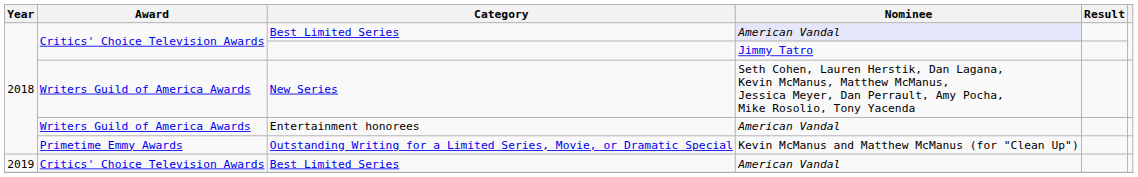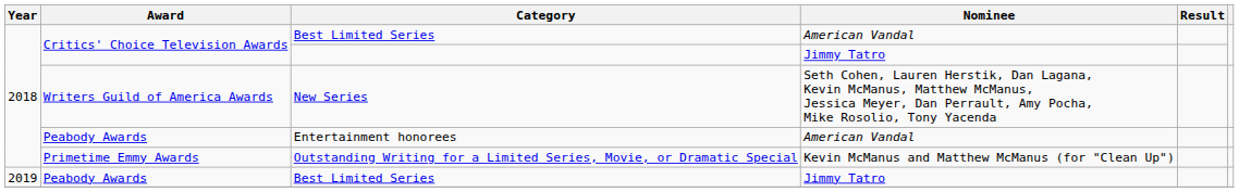 <table class="wikitable sortable">
 <tr>
 <th>Year</th>
 <th>Award</th>
 <th>Category</th>
 <th>Nominee</th>
 <th>Result</th>
 <th></th>
 </tr>
 <tr>
 <td align="center" rowspan="5">2018</td>
 <td rowspan="2"><a href='#'>Critics' Choice Television Awards</a></td>
 <td><a href='#'>Best Limited Series</a></td>
-<td style="background: lavender;"><em>American Vandal</em></td>
+<td><em>American Vandal</em></td>
 <td></td>
 <td align="center" rowspan="2"></td>
 </tr>
 <tr>
 <td></td>
 <td><a href='#'>Jimmy Tatro</a></td>
 <td></td>
 </tr>
 <tr>
 <td><a href='#'>Writers Guild of America Awards</a></td>
 <td><a href='#'>New Series</a></td>
 <td>Seth Cohen, Lauren Herstik, Dan Lagana,<br>Kevin McManus, Matthew McManus,<br>Jessica Meyer, Dan Perrault, Amy Pocha,<br>Mike Rosolio, Tony Yacenda</td>
 <td></td>
 <td align="center"></td>
 </tr>
 <tr>
-<td><a href='#'>Writers Guild of America Awards</a></td>
+<td><a href='#'>Peabody Awards</a></td>
 <td>Entertainment honorees</td>
 <td><em>American Vandal</em></td>
 <td></td>
 <td align="center"></td>
 </tr>
 <tr>
 <td><a href='#'>Primetime Emmy Awards</a></td>
 <td><a href='#'>Outstanding Writing for a Limited Series, Movie, or Dramatic Special</a></td>
 <td>Kevin McManus and Matthew McManus (for "Clean Up")</td>
 <td></td>
 <td align="center"></td>
 </tr>
 <tr>
 <td align="center">2019</td>
-<td><a href='#'>Critics' Choice Television Awards</a></td>
+<td><a href='#'>Peabody Awards</a></td>
 <td><a href='#'>Best Limited Series</a></td>
-<td><em>American Vandal</em></td>
+<td><a href='#'>Jimmy Tatro</a></td>
 <td></td>
 <td align="center"></td>
 </tr>
 <tr>
 </tr>
 </table>
